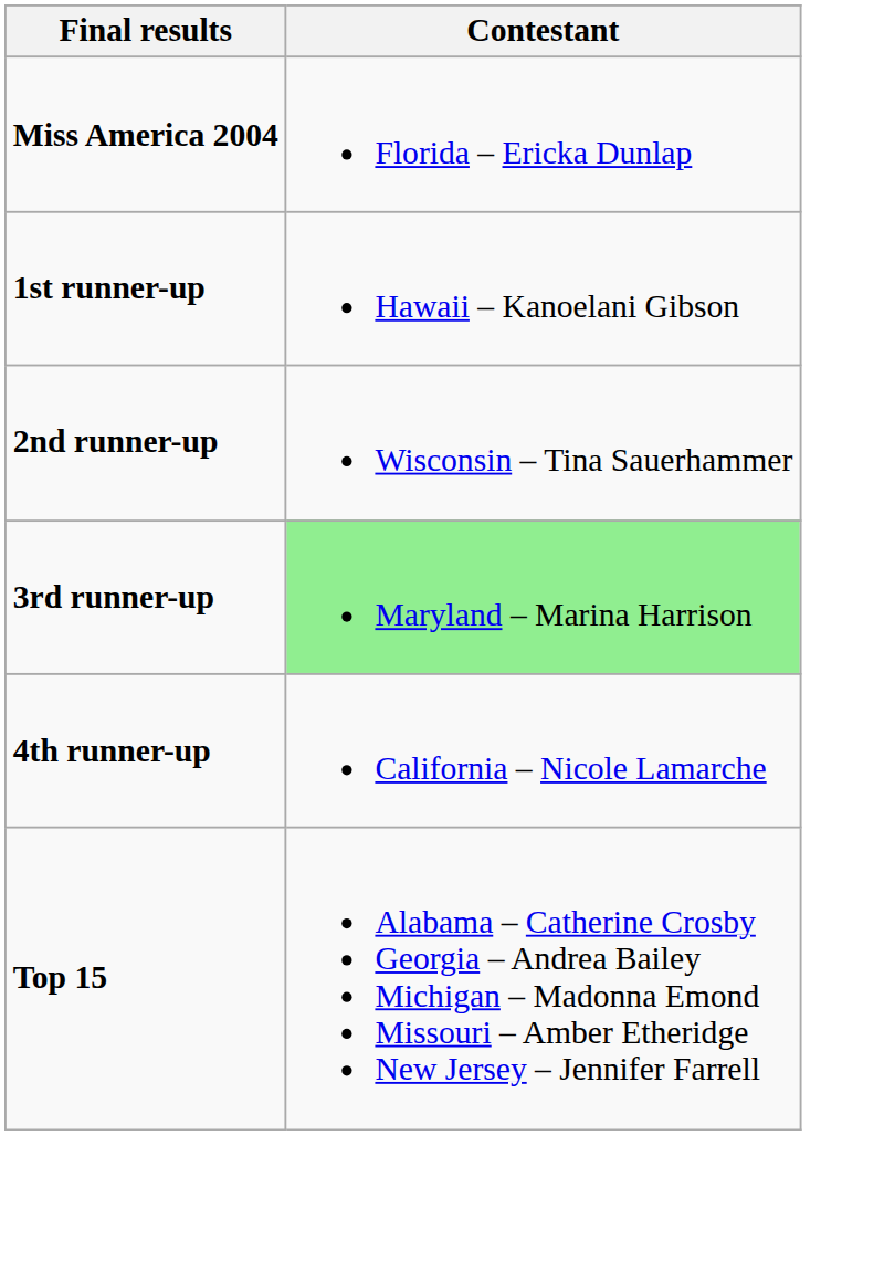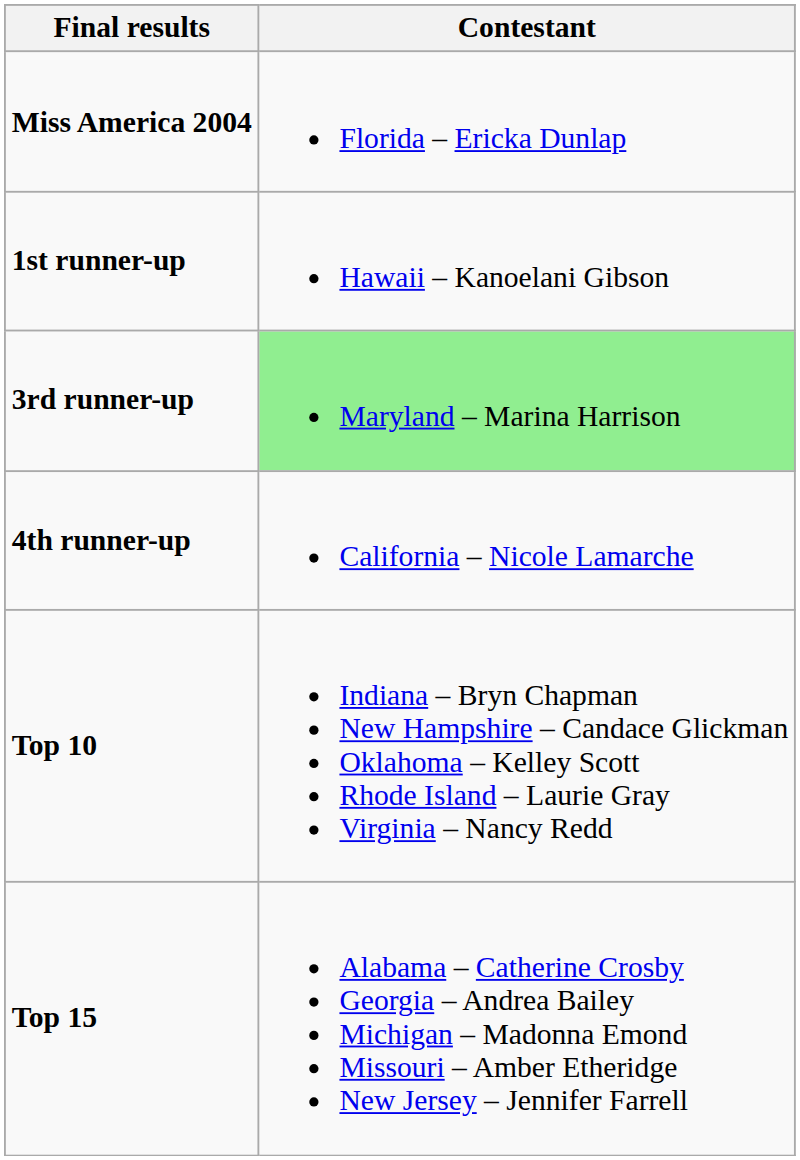 <table class="wikitable">
 <tr>
 <th>Final results</th>
 <th>Contestant</th>
 </tr>
 <tr>
 <td><strong>Miss America 2004</strong></td>
 <td><br><ul><li> <a href='#'>Florida</a> – <a href='#'>Ericka Dunlap</a></li></ul></td>
 </tr>
 <tr>
 <td><strong>1st runner-up</strong></td>
 <td><br><ul><li> <a href='#'>Hawaii</a> – Kanoelani Gibson</li></ul></td>
 </tr>
 <tr>
-<td><strong>2nd runner-up</strong></td>
-<td><br><ul><li> <a href='#'>Wisconsin</a> – Tina Sauerhammer</li></ul></td>
-</tr>
-<tr>
 <td><strong>3rd runner-up</strong></td>
 <td style="background: lightgreen;"><br><ul><li> <a href='#'>Maryland</a> – Marina Harrison</li></ul></td>
 </tr>
 <tr>
 <td><strong>4th runner-up</strong></td>
 <td><br><ul><li> <a href='#'>California</a> – <a href='#'>Nicole Lamarche</a></li></ul></td>
 </tr>
 <tr>
+<td><strong>Top 10</strong></td>
+<td><br><ul><li> <a href='#'>Indiana</a> – Bryn Chapman</li><li> <a href='#'>New Hampshire</a> – Candace Glickman</li><li> <a href='#'>Oklahoma</a> – Kelley Scott</li><li> <a href='#'>Rhode Island</a> – Laurie Gray</li><li> <a href='#'>Virginia</a> – Nancy Redd</li></ul></td>
+</tr>
+<tr>
 <td><strong>Top 15</strong></td>
 <td><br><ul><li> <a href='#'>Alabama</a> – <a href='#'>Catherine Crosby</a></li><li> <a href='#'>Georgia</a> – Andrea Bailey</li><li> <a href='#'>Michigan</a> – Madonna Emond</li><li> <a href='#'>Missouri</a> – Amber Etheridge</li><li> <a href='#'>New Jersey</a> – Jennifer Farrell</li></ul></td>
 </tr>
 </table>
